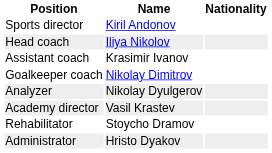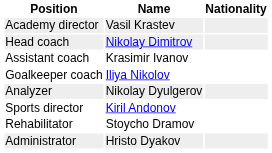 <table class="toccolours">
 <tr>
 <th bgcolor=>Position</th>
 <th bgcolor=>Name</th>
 <th bgcolor=>Nationality</th>
 </tr>
-<tr>
-<td>Sports director</td>
-<td><a href='#'>Kiril Andonov</a></td>
+<tr style="background:#eee;">
+<td>Academy director</td>
+<td>Vasil Krastev</td>
 <td></td>
 </tr>
 <tr style="background:#eee;">
 <td>Head coach</td>
-<td><a href='#'>Iliya Nikolov</a></td>
+<td><a href='#'>Nikolay Dimitrov</a></td>
 <td></td>
 </tr>
 <tr>
 <td>Assistant coach</td>
 <td>Krasimir Ivanov</td>
 <td></td>
 </tr>
 <tr>
 <td>Goalkeeper coach</td>
-<td><a href='#'>Nikolay Dimitrov</a></td>
+<td><a href='#'>Iliya Nikolov</a></td>
 <td></td>
 </tr>
 <tr style="background:#eee;">
 <td>Analyzer</td>
 <td>Nikolay Dyulgerov</td>
 <td></td>
 </tr>
-<tr style="background:#eee;">
-<td>Academy director</td>
-<td>Vasil Krastev</td>
+<tr>
+<td>Sports director</td>
+<td><a href='#'>Kiril Andonov</a></td>
 <td></td>
 </tr>
 <tr>
 <td>Rehabilitator</td>
 <td>Stoycho Dramov</td>
 <td></td>
 </tr>
 <tr style="background:#eee;">
 <td>Administrator</td>
 <td>Hristo Dyakov</td>
 <td></td>
 </tr>
 <tr>
 </tr>
 </table>
